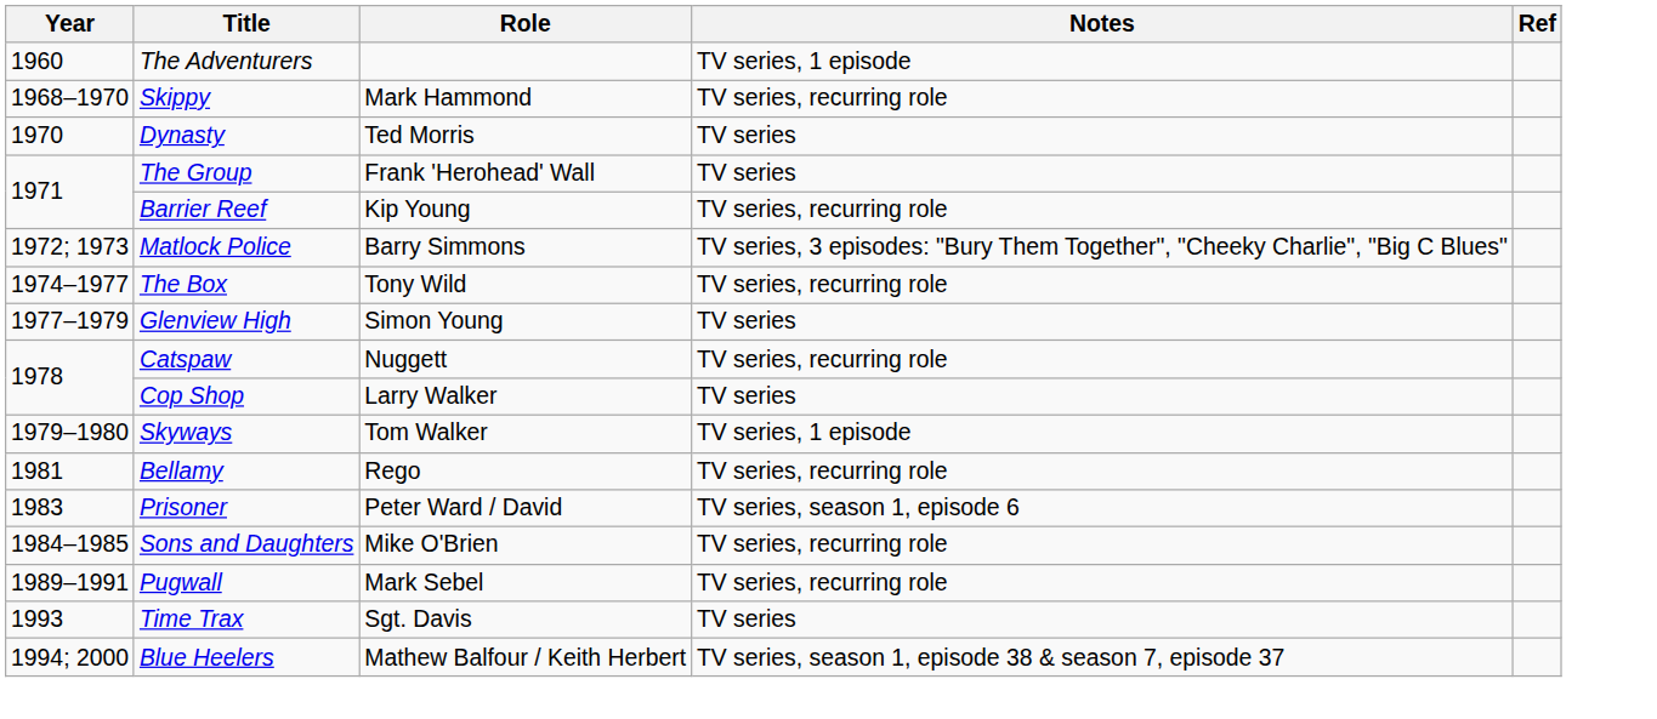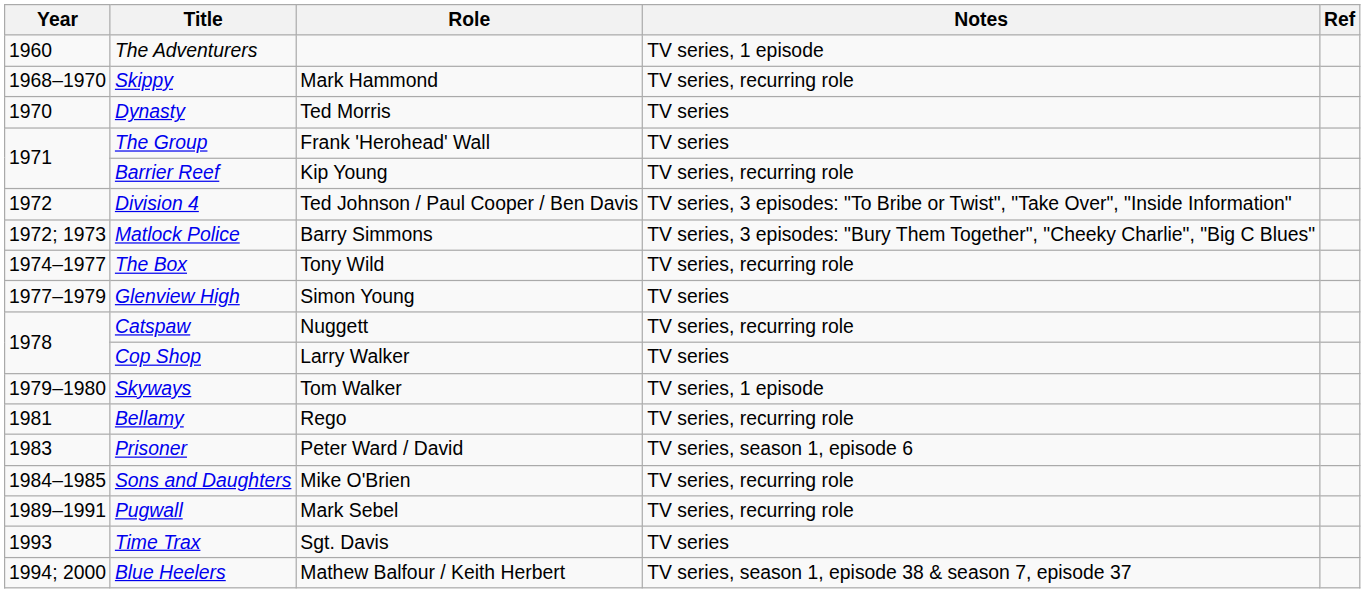 <table class="wikitable plainrowheaders sortable">
 <tr>
 <th>Year</th>
 <th>Title</th>
 <th>Role</th>
 <th>Notes</th>
 <th>Ref</th>
 </tr>
 <tr>
 <td>1960</td>
 <td><em>The Adventurers</em></td>
 <td></td>
 <td>TV series, 1 episode</td>
 </tr>
 <tr>
 <td>1968–1970</td>
 <td><a href='#'><em>Skippy</em></a></td>
 <td>Mark Hammond</td>
 <td>TV series, recurring role</td>
 <td></td>
 </tr>
 <tr>
 <td>1970</td>
 <td><em><a href='#'>Dynasty</a></em></td>
 <td>Ted Morris</td>
 <td>TV series</td>
 <td></td>
 </tr>
 <tr>
 <td rowspan=2>1971</td>
 <td><em><a href='#'>The Group</a></em></td>
 <td>Frank 'Herohead' Wall</td>
 <td>TV series</td>
 <td></td>
 </tr>
 <tr>
 <td><em><a href='#'>Barrier Reef</a></em></td>
 <td>Kip Young</td>
 <td>TV series, recurring role</td>
+<td></td>
+</tr>
+<tr>
+<td>1972</td>
+<td><em><a href='#'>Division 4</a></em></td>
+<td>Ted Johnson / Paul Cooper / Ben Davis</td>
+<td>TV series, 3 episodes: "To Bribe or Twist", "Take Over", "Inside Information"</td>
 <td></td>
 </tr>
 <tr>
 <td>1972; 1973</td>
 <td><em><a href='#'>Matlock Police</a></em></td>
 <td>Barry Simmons</td>
 <td>TV series, 3 episodes: "Bury Them Together", "Cheeky Charlie", "Big C Blues"</td>
 <td></td>
 </tr>
 <tr>
 <td>1974–1977</td>
 <td><em><a href='#'>The Box</a></em></td>
 <td>Tony Wild</td>
 <td>TV series, recurring role</td>
 <td></td>
 </tr>
 <tr>
 <td>1977–1979</td>
 <td><em><a href='#'>Glenview High</a></em></td>
 <td>Simon Young</td>
 <td>TV series</td>
 <td></td>
 </tr>
 <tr>
 <td rowspan=2>1978</td>
 <td><em><a href='#'>Catspaw</a></em></td>
 <td>Nuggett</td>
 <td>TV series, recurring role</td>
 <td></td>
 </tr>
 <tr>
 <td><em><a href='#'>Cop Shop</a></em></td>
 <td>Larry Walker</td>
 <td>TV series</td>
 <td></td>
 </tr>
 <tr>
 <td>1979–1980</td>
 <td><em><a href='#'>Skyways</a></em></td>
 <td>Tom Walker</td>
 <td>TV series, 1 episode</td>
 <td></td>
 </tr>
 <tr>
 <td>1981</td>
 <td><em><a href='#'>Bellamy</a></em></td>
 <td>Rego</td>
 <td>TV series, recurring role</td>
 <td></td>
 </tr>
 <tr>
 <td>1983</td>
 <td><em><a href='#'>Prisoner</a></em></td>
 <td>Peter Ward / David</td>
 <td>TV series, season 1, episode 6</td>
 <td></td>
 </tr>
 <tr>
 <td>1984–1985</td>
 <td><em><a href='#'>Sons and Daughters</a></em></td>
 <td>Mike O'Brien</td>
 <td>TV series, recurring role</td>
 <td></td>
 </tr>
 <tr>
 <td>1989–1991</td>
 <td><em><a href='#'>Pugwall</a></em></td>
 <td>Mark Sebel</td>
 <td>TV series, recurring role</td>
 <td></td>
 </tr>
 <tr>
 <td>1993</td>
 <td><em><a href='#'>Time Trax</a></em></td>
 <td>Sgt. Davis</td>
 <td>TV series</td>
 <td></td>
 </tr>
 <tr>
 <td>1994; 2000</td>
 <td><em><a href='#'>Blue Heelers</a></em></td>
 <td>Mathew Balfour / Keith Herbert</td>
 <td>TV series, season 1, episode 38 & season 7, episode 37</td>
 <td></td>
 </tr>
 </table>
